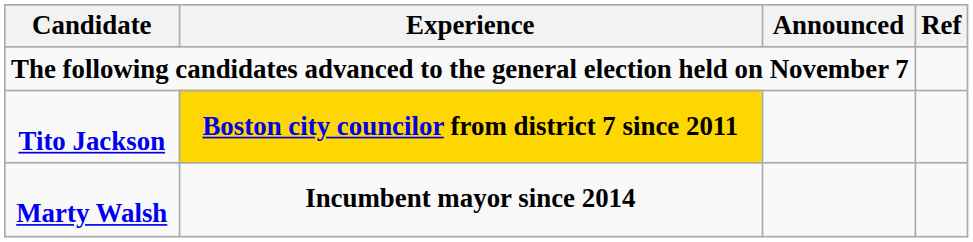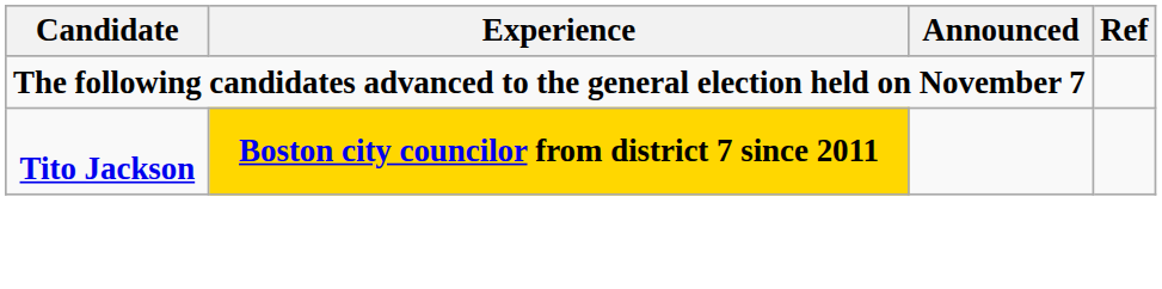 <table class="wikitable sortable" style="text-align:center">
 <tr>
 <th>Candidate</th>
 <th>Experience</th>
 <th>Announced</th>
 <th class="unsortable">Ref</th>
 </tr>
 <tr>
 <td colspan="3"><strong>The following candidates advanced to the general election held on November 7</strong></td>
 <td></td>
 </tr>
 <tr>
 <td><br><strong><a href='#'>Tito Jackson</a></strong></td>
 <td style="background: gold;"><strong><a href='#'>Boston city councilor</a> from district 7 since 2011</strong></td>
 <td><br></td>
 <td></td>
 </tr>
-<tr>
-<td><br><strong><a href='#'>Marty Walsh</a></strong></td>
-<td><strong>Incumbent mayor since 2014</strong></td>
-<td><br></td>
-<td></td>
-</tr>
 </table>
